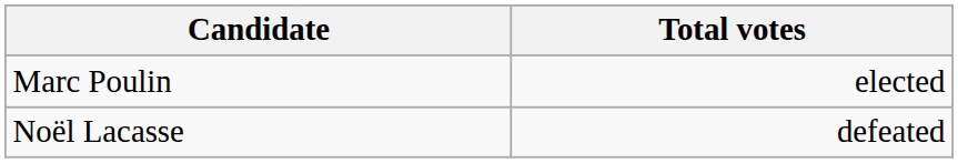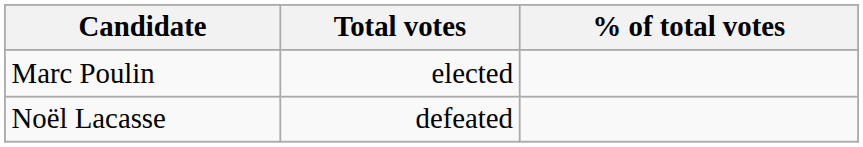 <table class="wikitable" width="475">
 <tr>
 <th align="left">Candidate</th>
 <th align="right">Total votes</th>
+<th align="right">% of total votes</th>
 </tr>
 <tr>
 <td align="left">Marc Poulin</td>
 <td align="right">elected</td>
+<td align="right"></td>
 </tr>
 <tr>
 <td align="left">Noël Lacasse</td>
 <td align="right">defeated</td>
+<td align="right"></td>
 </tr>
 </table>
